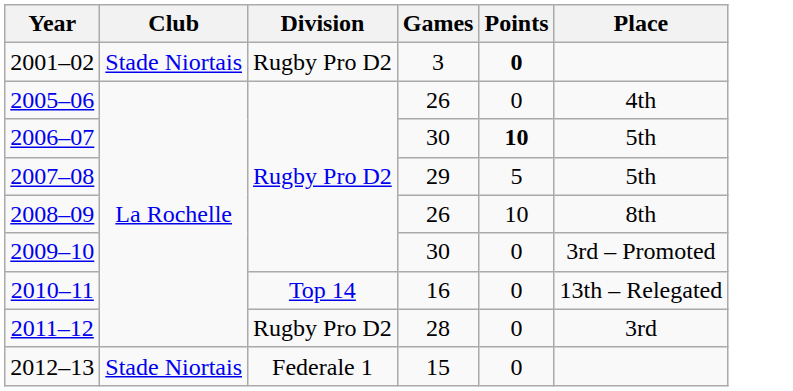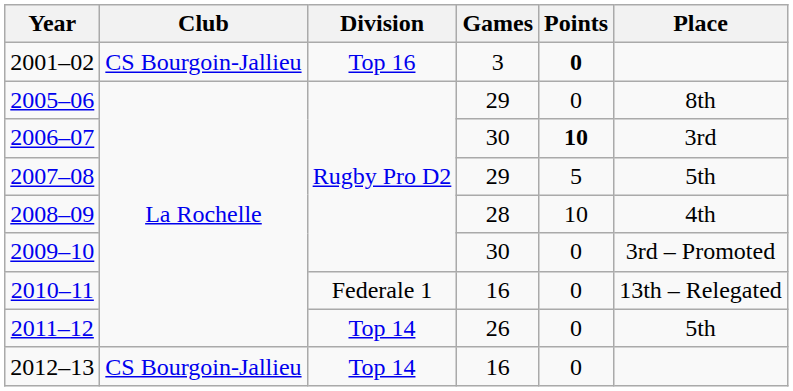 <table class="wikitable">
 <tr>
 <th>Year</th>
 <th>Club</th>
 <th>Division</th>
 <th>Games</th>
 <th>Points</th>
 <th>Place</th>
 </tr>
 <tr align="center">
 <td>2001–02</td>
-<td><a href='#'>Stade Niortais</a></td>
-<td>Rugby Pro D2</td>
+<td><a href='#'>CS Bourgoin-Jallieu</a></td>
+<td><a href='#'>Top 16</a></td>
 <td>3</td>
 <td><strong>0</strong></td>
 <td></td>
 </tr>
 <tr align="center">
 <td><a href='#'>2005–06</a></td>
 <td rowspan=7><a href='#'>La Rochelle</a></td>
 <td rowspan=5><a href='#'>Rugby Pro D2</a></td>
-<td>26</td>
+<td>29</td>
 <td>0</td>
-<td>4th</td>
+<td>8th</td>
 </tr>
 <tr align="center">
 <td><a href='#'>2006–07</a></td>
 <td>30</td>
 <td><strong>10</strong></td>
-<td>5th</td>
+<td>3rd</td>
 </tr>
 <tr align="center">
 <td><a href='#'>2007–08</a></td>
 <td>29</td>
 <td>5</td>
 <td>5th</td>
 </tr>
 <tr align="center">
 <td><a href='#'>2008–09</a></td>
-<td>26</td>
+<td>28</td>
 <td>10</td>
-<td>8th</td>
+<td>4th</td>
 </tr>
 <tr align="center">
 <td><a href='#'>2009–10</a></td>
 <td>30</td>
 <td>0</td>
 <td>3rd – Promoted</td>
 </tr>
 <tr align="center">
 <td><a href='#'>2010–11</a></td>
-<td><a href='#'>Top 14</a></td>
+<td>Federale 1</td>
 <td>16</td>
 <td>0</td>
 <td>13th – Relegated</td>
 </tr>
 <tr align="center">
 <td><a href='#'>2011–12</a></td>
-<td>Rugby Pro D2</td>
-<td>28</td>
+<td><a href='#'>Top 14</a></td>
+<td>26</td>
 <td>0</td>
-<td>3rd</td>
+<td>5th</td>
 </tr>
 <tr align="center">
 <td>2012–13</td>
-<td><a href='#'>Stade Niortais</a></td>
-<td>Federale 1</td>
-<td>15</td>
+<td><a href='#'>CS Bourgoin-Jallieu</a></td>
+<td><a href='#'>Top 14</a></td>
+<td>16</td>
 <td>0</td>
 <td></td>
 </tr>
 </table>
